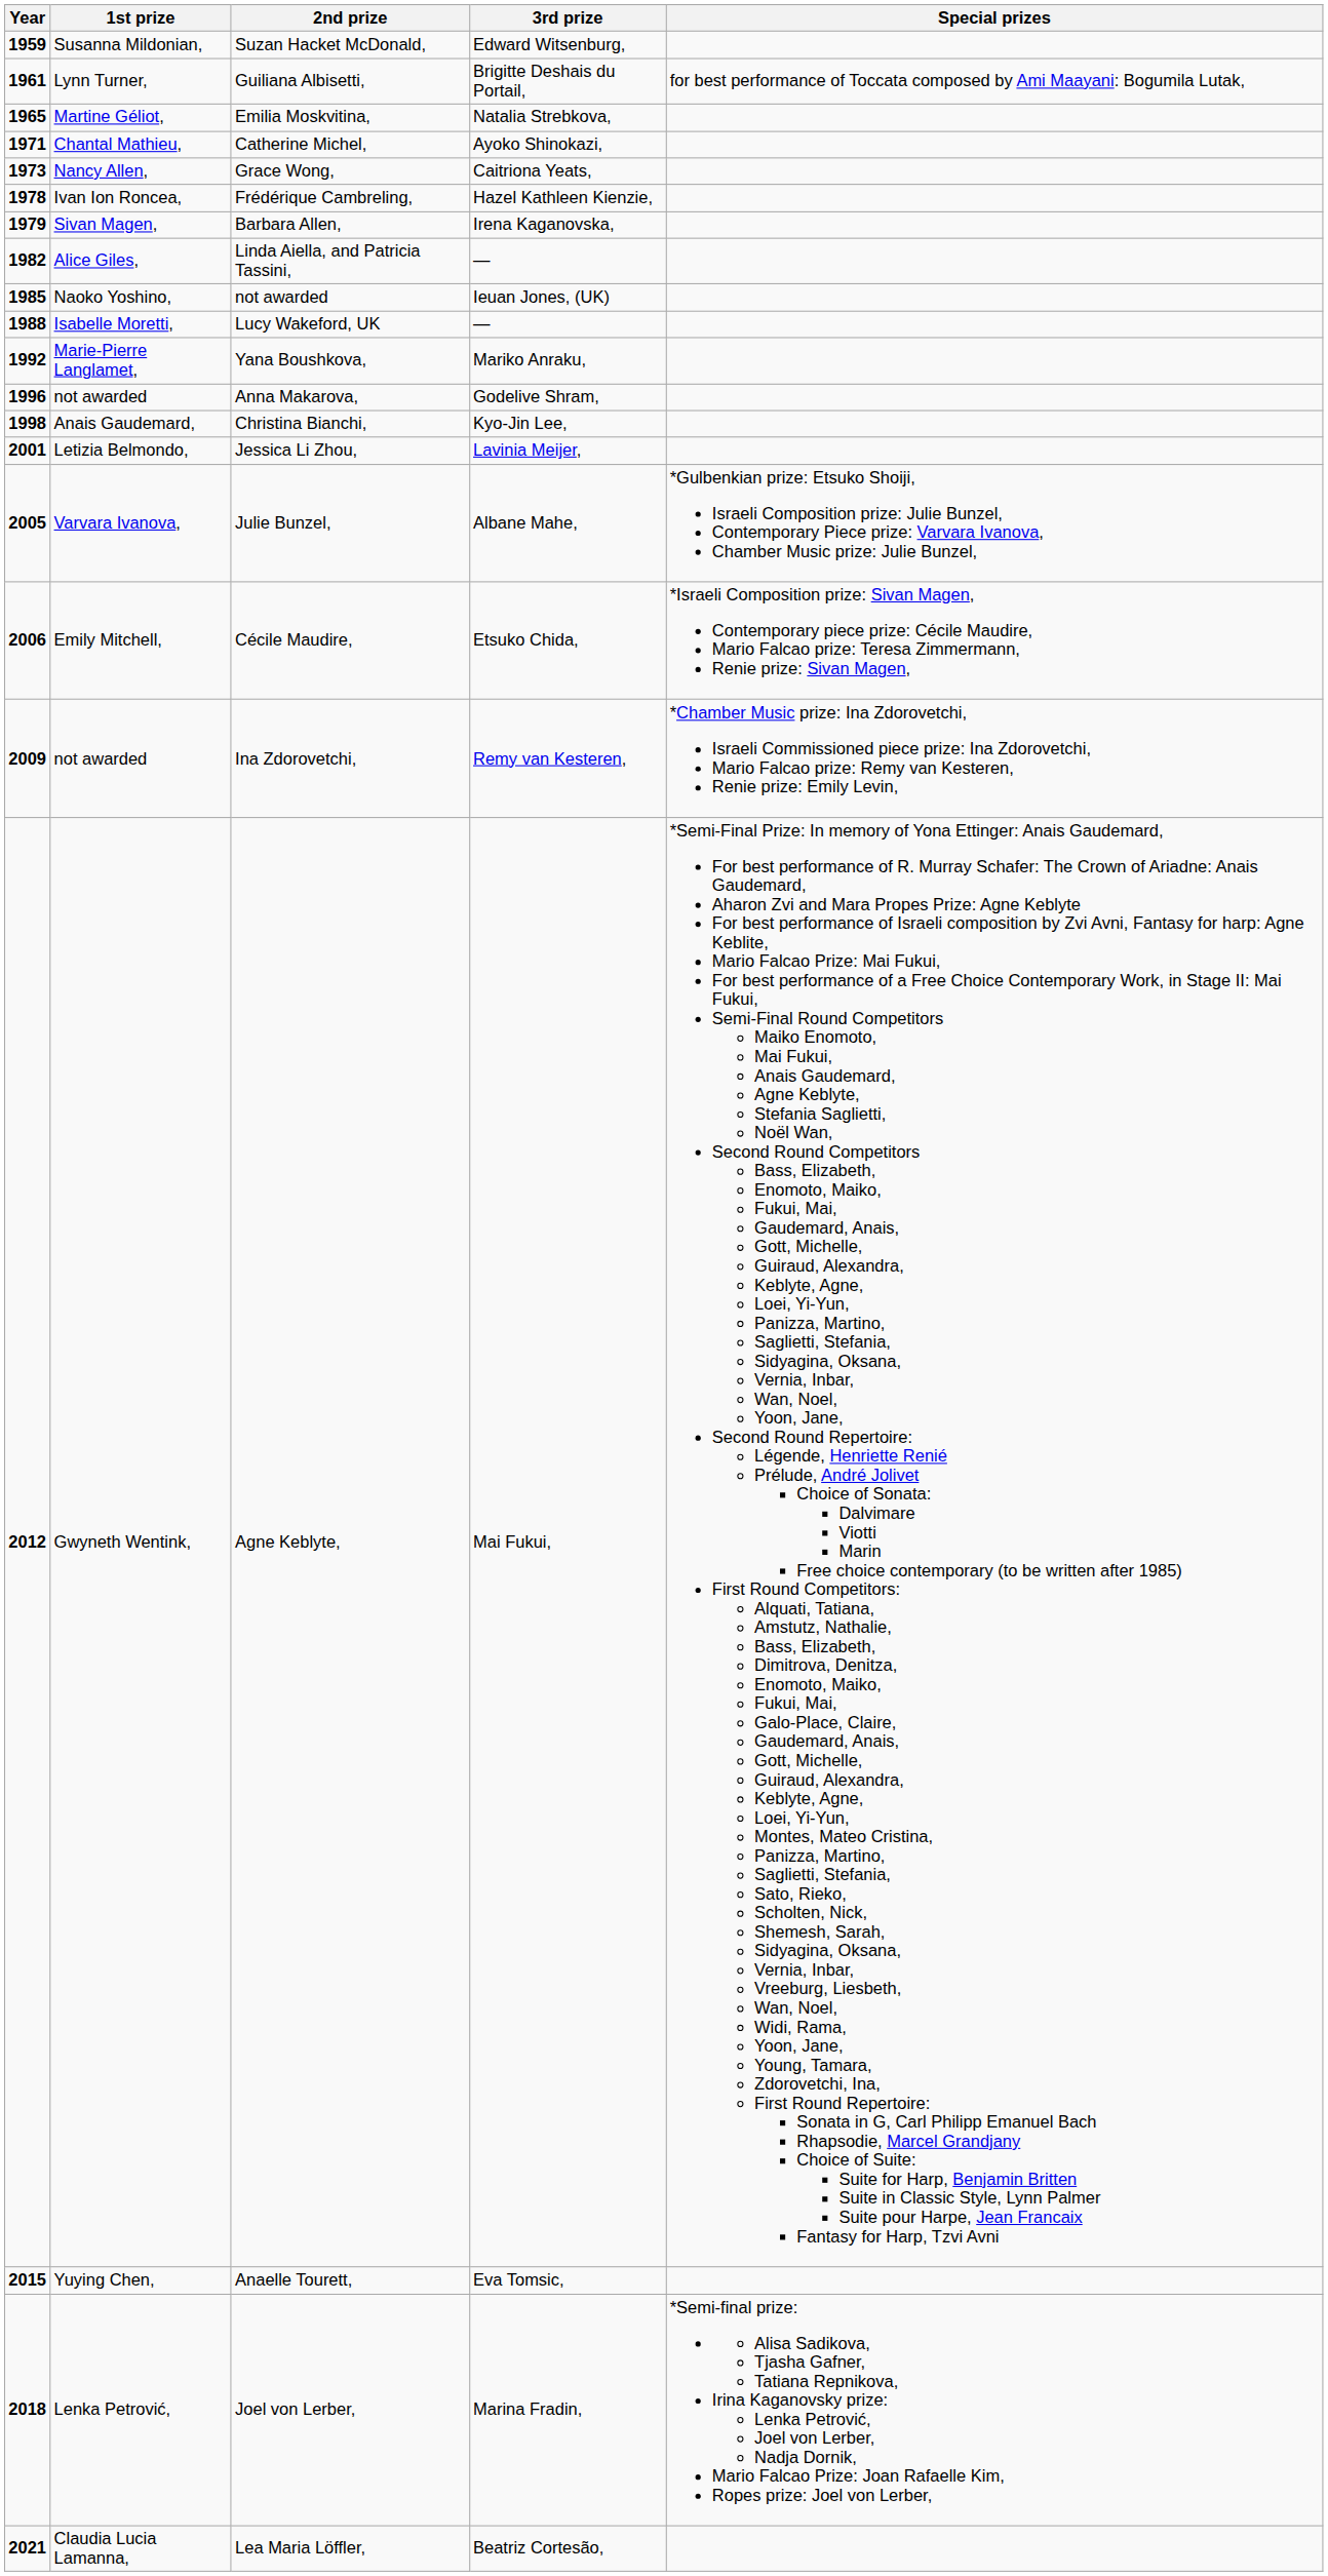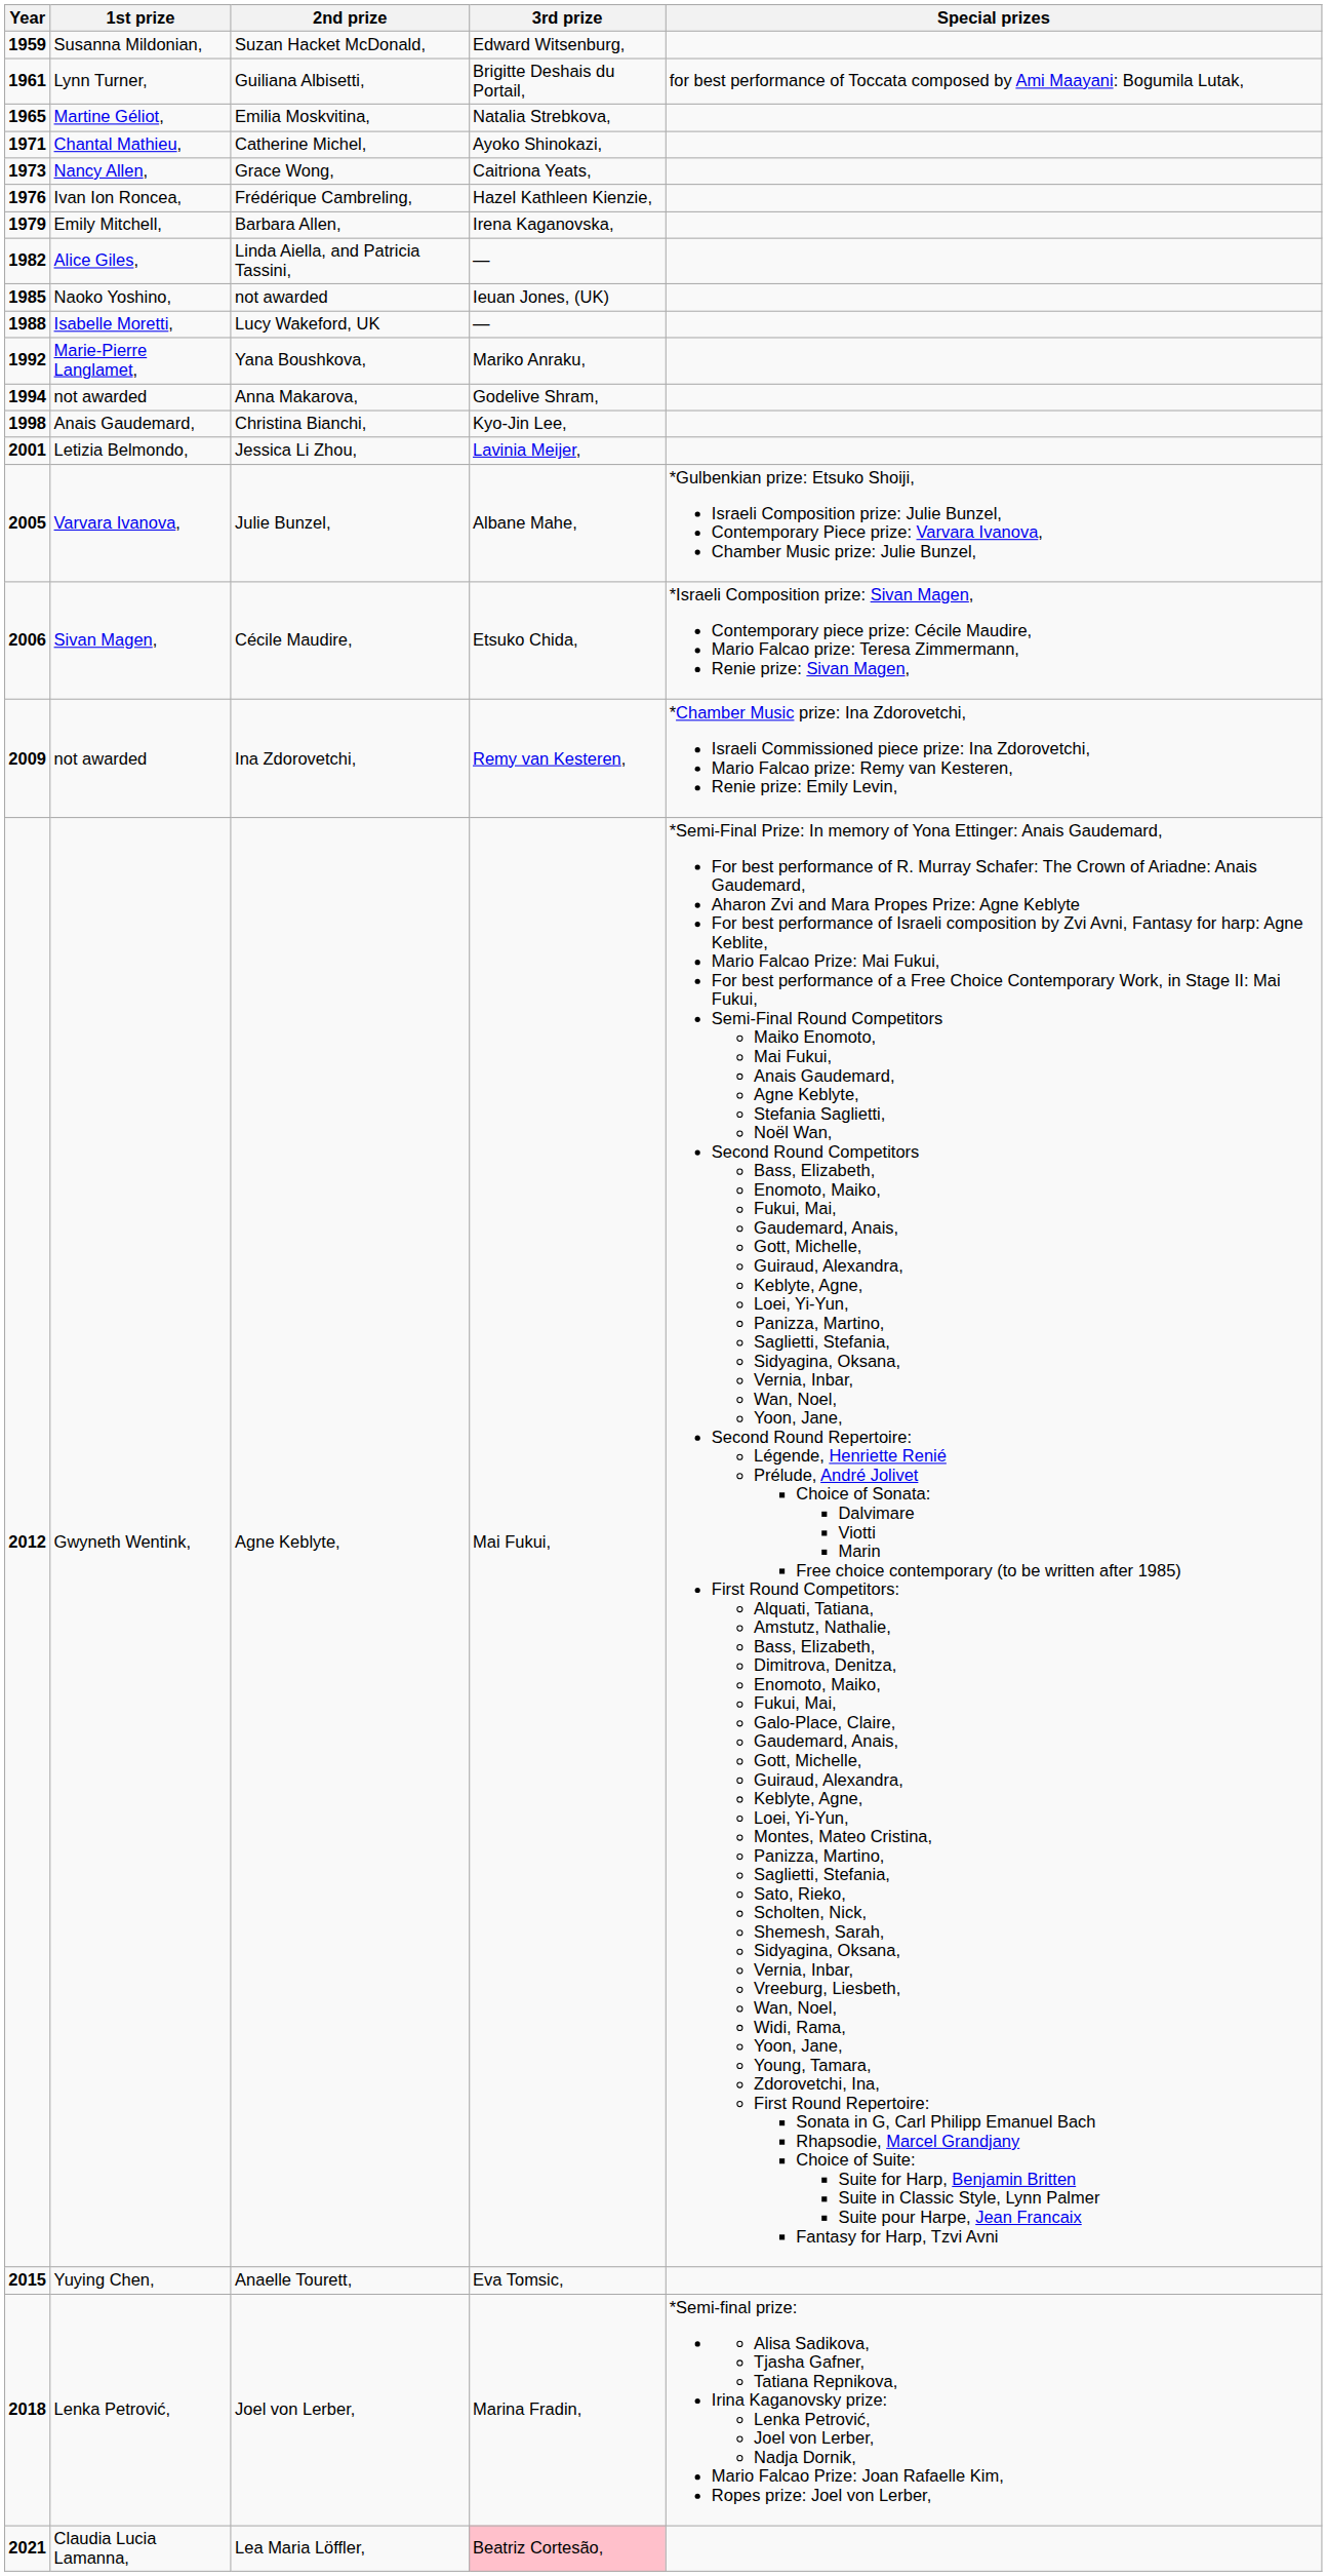 <table class="wikitable sortable">
 <tr>
 <th>Year</th>
 <th>1st prize</th>
 <th>2nd prize</th>
 <th>3rd prize</th>
 <th>Special prizes</th>
 </tr>
 <tr>
 <td><strong>1959</strong></td>
 <td>Susanna Mildonian, </td>
 <td>Suzan Hacket McDonald, </td>
 <td>Edward Witsenburg, </td>
 <td></td>
 </tr>
 <tr>
 <td><strong>1961</strong></td>
 <td>Lynn Turner, </td>
 <td>Guiliana Albisetti, </td>
 <td>Brigitte Deshais du Portail, </td>
 <td>for best performance of Toccata composed by <a href='#'>Ami Maayani</a>: Bogumila Lutak, </td>
 </tr>
 <tr>
 <td><strong>1965</strong></td>
 <td><a href='#'>Martine Géliot</a>, </td>
 <td>Emilia Moskvitina, </td>
 <td>Natalia Strebkova, </td>
 <td></td>
 </tr>
 <tr>
 <td><strong>1971</strong></td>
 <td><a href='#'>Chantal Mathieu</a>, </td>
 <td>Catherine Michel, </td>
 <td>Ayoko Shinokazi, </td>
 <td></td>
 </tr>
 <tr>
 <td><strong>1973</strong></td>
 <td><a href='#'>Nancy Allen</a>, </td>
 <td>Grace Wong, </td>
 <td>Caitriona Yeats, </td>
 <td></td>
 </tr>
 <tr>
-<td><strong>1978</strong></td>
+<td><strong>1976</strong></td>
 <td>Ivan Ion Roncea, </td>
 <td>Frédérique Cambreling, </td>
 <td>Hazel Kathleen Kienzie, </td>
 <td></td>
 </tr>
 <tr>
 <td><strong>1979</strong></td>
-<td><a href='#'>Sivan Magen</a>, </td>
+<td>Emily Mitchell, </td>
 <td>Barbara Allen, </td>
 <td>Irena Kaganovska, </td>
 <td></td>
 </tr>
 <tr>
 <td><strong>1982</strong></td>
 <td><a href='#'>Alice Giles</a>, </td>
 <td>Linda Aiella,  and Patricia Tassini, </td>
 <td>—</td>
 <td></td>
 </tr>
 <tr>
 <td><strong>1985</strong></td>
 <td>Naoko Yoshino, </td>
 <td>not awarded</td>
 <td>Ieuan Jones,  (UK)</td>
 <td></td>
 </tr>
 <tr>
 <td><strong>1988</strong></td>
 <td><a href='#'>Isabelle Moretti</a>, </td>
 <td>Lucy Wakeford, UK</td>
 <td>—</td>
 <td></td>
 </tr>
 <tr>
 <td><strong>1992</strong></td>
 <td><a href='#'>Marie-Pierre Langlamet</a>, </td>
 <td>Yana Boushkova, </td>
 <td>Mariko Anraku, </td>
 <td></td>
 </tr>
 <tr>
-<td><strong>1996</strong></td>
+<td><strong>1994</strong></td>
 <td>not awarded</td>
 <td>Anna Makarova, </td>
 <td>Godelive Shram, </td>
 <td></td>
 </tr>
 <tr>
 <td><strong>1998</strong></td>
 <td>Anais Gaudemard, </td>
 <td>Christina Bianchi, </td>
 <td>Kyo-Jin Lee, </td>
 <td></td>
 </tr>
 <tr>
 <td><strong>2001</strong></td>
 <td>Letizia Belmondo, </td>
 <td>Jessica Li Zhou, </td>
 <td><a href='#'>Lavinia Meijer</a>, </td>
 <td></td>
 </tr>
 <tr>
 <td><strong>2005</strong></td>
 <td><a href='#'>Varvara Ivanova</a>, </td>
 <td>Julie Bunzel, </td>
 <td>Albane Mahe, </td>
 <td>*Gulbenkian prize: Etsuko Shoiji, <br><ul><li>Israeli Composition prize: Julie Bunzel, </li><li>Contemporary Piece prize: <a href='#'>Varvara Ivanova</a>, </li><li>Chamber Music prize: Julie Bunzel, </li></ul></td>
 </tr>
 <tr>
 <td><strong>2006</strong></td>
-<td>Emily Mitchell, </td>
+<td><a href='#'>Sivan Magen</a>, </td>
 <td>Cécile Maudire, </td>
 <td>Etsuko Chida, </td>
 <td>*Israeli Composition prize: <a href='#'>Sivan Magen</a>, <br><ul><li>Contemporary piece prize: Cécile Maudire, </li><li>Mario Falcao prize: Teresa Zimmermann, </li><li>Renie prize: <a href='#'>Sivan Magen</a>, </li></ul></td>
 </tr>
 <tr>
 <td><strong>2009</strong></td>
 <td>not awarded</td>
 <td>Ina Zdorovetchi, </td>
 <td><a href='#'>Remy van Kesteren</a>, </td>
 <td>*<a href='#'>Chamber Music</a> prize: Ina Zdorovetchi, <br><ul><li>Israeli Commissioned piece prize: Ina Zdorovetchi, </li><li>Mario Falcao prize: Remy van Kesteren, </li><li>Renie prize: Emily Levin, </li></ul></td>
 </tr>
 <tr>
 <td><strong>2012</strong></td>
 <td>Gwyneth Wentink, </td>
 <td>Agne Keblyte, </td>
 <td>Mai Fukui, </td>
 <td>*Semi-Final Prize: In memory of Yona Ettinger: Anais Gaudemard, <br><ul><li>For best performance of R. Murray Schafer: The Crown of Ariadne: Anais Gaudemard, </li><li>Aharon Zvi and Mara Propes Prize: Agne Keblyte</li><li>For best performance of Israeli composition by Zvi Avni, Fantasy for harp: Agne Keblite, </li><li>Mario Falcao Prize: Mai Fukui, </li><li>For best performance of a Free Choice Contemporary Work, in Stage II: Mai Fukui, </li><li>Semi-Final Round Competitors<ul><li>Maiko Enomoto, </li><li>Mai Fukui, </li><li>Anais Gaudemard, </li><li>Agne Keblyte, </li><li>Stefania Saglietti, </li><li>Noël Wan, </li></ul></li><li>Second Round Competitors<ul><li>Bass, Elizabeth, </li><li>Enomoto, Maiko, </li><li>Fukui, Mai, </li><li>Gaudemard, Anais, </li><li>Gott, Michelle, </li><li>Guiraud, Alexandra, </li><li>Keblyte, Agne, </li><li>Loei, Yi-Yun, </li><li>Panizza, Martino, </li><li>Saglietti, Stefania, </li><li>Sidyagina, Oksana, </li><li>Vernia, Inbar, </li><li>Wan, Noel, </li><li>Yoon, Jane, </li></ul></li><li>Second Round Repertoire:<ul><li>Légende, <a href='#'>Henriette Renié</a></li><li>Prélude, <a href='#'>André Jolivet</a><ul><li>Choice of Sonata:<ul><li>Dalvimare</li><li>Viotti</li><li>Marin</li></ul></li><li>Free choice contemporary (to be written after 1985)</li></ul></li></ul></li><li>First Round Competitors:<ul><li>Alquati, Tatiana, </li><li>Amstutz, Nathalie, </li><li>Bass, Elizabeth, </li><li>Dimitrova, Denitza, </li><li>Enomoto, Maiko, </li><li>Fukui, Mai, </li><li>Galo-Place, Claire, </li><li>Gaudemard, Anais, </li><li>Gott, Michelle, </li><li>Guiraud, Alexandra, </li><li>Keblyte, Agne, </li><li>Loei, Yi-Yun, </li><li>Montes, Mateo Cristina, </li><li>Panizza, Martino, </li><li>Saglietti, Stefania, </li><li>Sato, Rieko, </li><li>Scholten, Nick, </li><li>Shemesh, Sarah, </li><li>Sidyagina, Oksana, </li><li>Vernia, Inbar, </li><li>Vreeburg, Liesbeth, </li><li>Wan, Noel, </li><li>Widi, Rama, </li><li>Yoon, Jane, </li><li>Young, Tamara, </li><li>Zdorovetchi, Ina, </li><li>First Round Repertoire:<ul><li>Sonata in G, Carl Philipp Emanuel Bach</li><li>Rhapsodie, <a href='#'>Marcel Grandjany</a></li><li>Choice of Suite:<ul><li>Suite for Harp, <a href='#'>Benjamin Britten</a></li><li>Suite in Classic Style, Lynn Palmer</li><li>Suite pour Harpe, <a href='#'>Jean Francaix</a></li></ul></li><li>Fantasy for Harp, Tzvi Avni</li></ul></li></ul></li></ul></td>
 </tr>
 <tr>
 <td><strong>2015</strong></td>
 <td>Yuying Chen, </td>
 <td>Anaelle Tourett, </td>
 <td>Eva Tomsic, </td>
 <td></td>
 </tr>
 <tr>
 <td><strong>2018</strong></td>
 <td>Lenka Petrović, </td>
 <td>Joel von Lerber, </td>
 <td>Marina Fradin, </td>
 <td>*Semi-final prize:<br><ul><li><ul><li>Alisa Sadikova, </li><li>Tjasha Gafner, </li><li>Tatiana Repnikova, </li></ul></li><li>Irina Kaganovsky prize:<ul><li>Lenka Petrović, </li><li>Joel von Lerber, </li><li>Nadja Dornik, </li></ul></li><li>Mario Falcao Prize: Joan Rafaelle Kim, </li><li>Ropes prize: Joel von Lerber, </li></ul></td>
 </tr>
 <tr>
 <td><strong>2021</strong></td>
 <td>Claudia Lucia Lamanna, </td>
 <td>Lea Maria Löffler, </td>
-<td>Beatriz Cortesão, </td>
+<td style="background: pink;">Beatriz Cortesão, </td>
 <td></td>
 </tr>
 </table>
